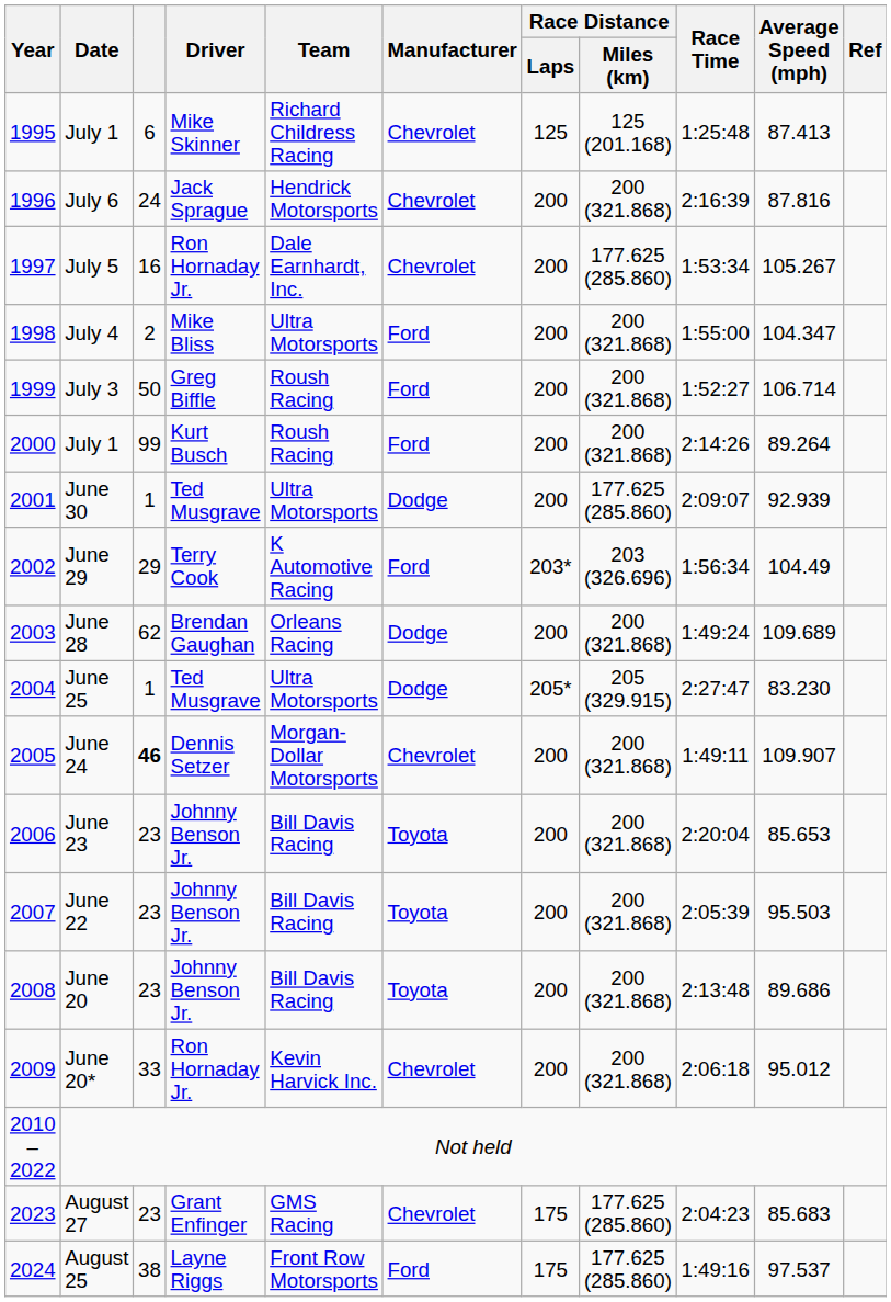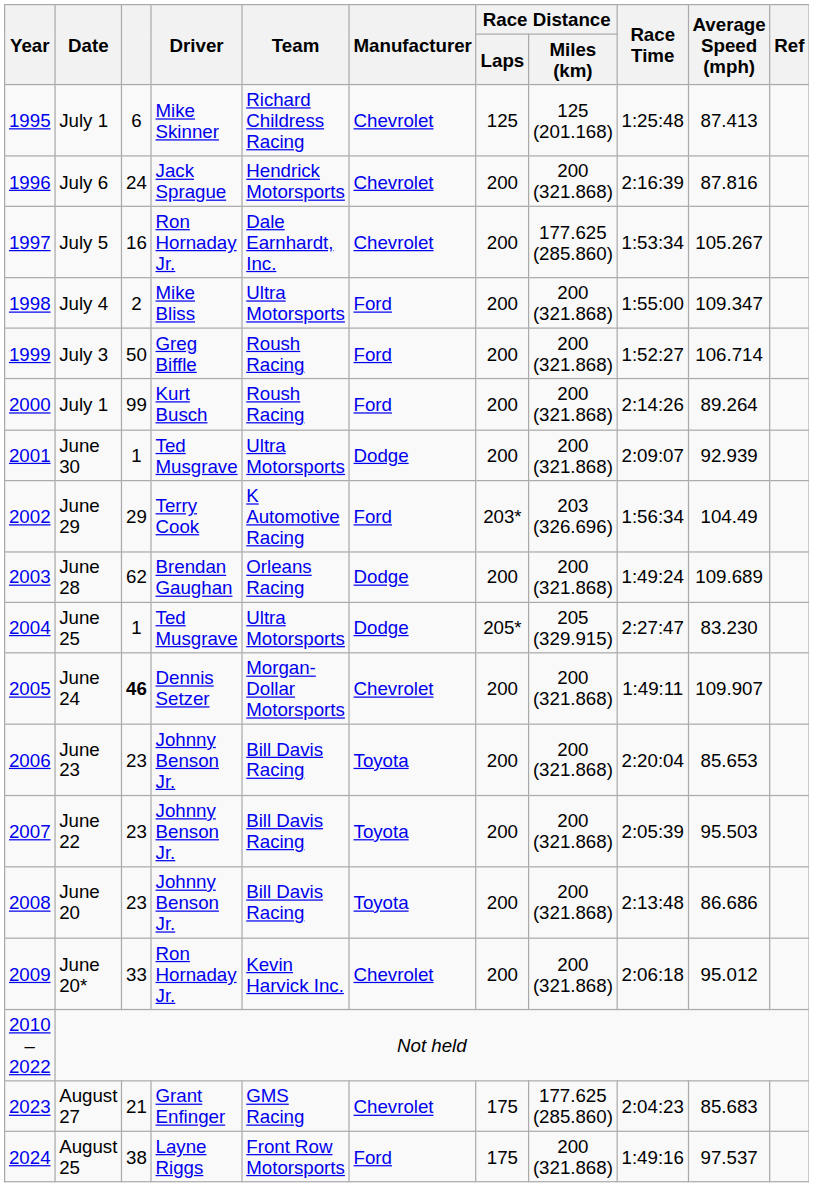 <table class="wikitable" style="font-size: 95%;">
 <tr>
 <th rowspan=2>Year</th>
 <th rowspan=2>Date</th>
 <th rowspan=2></th>
 <th rowspan=2>Driver</th>
 <th rowspan=2>Team</th>
 <th rowspan=2>Manufacturer</th>
 <th colspan=2>Race Distance</th>
 <th rowspan=2>Race Time</th>
 <th rowspan=2>Average Speed<br>(mph)</th>
 <th rowspan=2>Ref</th>
 </tr>
 <tr>
 <th>Laps</th>
 <th>Miles (km)</th>
 </tr>
 <tr>
 <td><a href='#'>1995</a></td>
 <td>July 1</td>
 <td align=center>6</td>
 <td><a href='#'>Mike Skinner</a></td>
 <td><a href='#'>Richard Childress Racing</a></td>
 <td><a href='#'>Chevrolet</a></td>
 <td align="center">125</td>
 <td align="center">125 (201.168)</td>
 <td align="center">1:25:48</td>
 <td align="center">87.413</td>
 <td align="center"></td>
 </tr>
 <tr>
 <td><a href='#'>1996</a></td>
 <td>July 6</td>
 <td align=center>24</td>
 <td><a href='#'>Jack Sprague</a></td>
 <td><a href='#'>Hendrick Motorsports</a></td>
 <td><a href='#'>Chevrolet</a></td>
 <td align="center">200</td>
 <td align="center">200 (321.868)</td>
 <td align="center">2:16:39</td>
 <td align="center">87.816</td>
 <td align="center"></td>
 </tr>
 <tr>
 <td><a href='#'>1997</a></td>
 <td>July 5</td>
 <td align=center>16</td>
 <td><a href='#'>Ron Hornaday Jr.</a></td>
 <td><a href='#'>Dale Earnhardt, Inc.</a></td>
 <td><a href='#'>Chevrolet</a></td>
 <td align="center">200</td>
 <td align=center>177.625 (285.860)</td>
 <td align="center">1:53:34</td>
 <td align="center">105.267</td>
 <td align="center"></td>
 </tr>
 <tr>
 <td><a href='#'>1998</a></td>
 <td>July 4</td>
 <td align=center>2</td>
 <td><a href='#'>Mike Bliss</a></td>
 <td><a href='#'>Ultra Motorsports</a></td>
 <td><a href='#'>Ford</a></td>
 <td align="center">200</td>
 <td align="center">200 (321.868)</td>
 <td align="center">1:55:00</td>
-<td align="center">104.347</td>
+<td align="center">109.347</td>
 <td align="center"></td>
 </tr>
 <tr>
 <td><a href='#'>1999</a></td>
 <td>July 3</td>
 <td align=center>50</td>
 <td><a href='#'>Greg Biffle</a></td>
 <td><a href='#'>Roush Racing</a></td>
 <td><a href='#'>Ford</a></td>
 <td align="center">200</td>
 <td align="center">200 (321.868)</td>
 <td align="center">1:52:27</td>
 <td align="center">106.714</td>
 <td align="center"></td>
 </tr>
 <tr>
 <td><a href='#'>2000</a></td>
 <td>July 1</td>
 <td align=center>99</td>
 <td><a href='#'>Kurt Busch</a></td>
 <td><a href='#'>Roush Racing</a></td>
 <td><a href='#'>Ford</a></td>
 <td align="center">200</td>
 <td align="center">200 (321.868)</td>
 <td align="center">2:14:26</td>
 <td align="center">89.264</td>
 <td align="center"></td>
 </tr>
 <tr>
 <td><a href='#'>2001</a></td>
 <td>June 30</td>
 <td align=center>1</td>
 <td><a href='#'>Ted Musgrave</a></td>
 <td><a href='#'>Ultra Motorsports</a></td>
 <td><a href='#'>Dodge</a></td>
 <td align="center">200</td>
-<td align=center>177.625 (285.860)</td>
+<td align="center">200 (321.868)</td>
 <td align="center">2:09:07</td>
 <td align="center">92.939</td>
 <td align="center"></td>
 </tr>
 <tr>
 <td><a href='#'>2002</a></td>
 <td>June 29</td>
 <td align=center>29</td>
 <td><a href='#'>Terry Cook</a></td>
 <td><a href='#'>K Automotive Racing</a></td>
 <td><a href='#'>Ford</a></td>
 <td align="center">203*</td>
 <td align="center">203 (326.696)</td>
 <td align="center">1:56:34</td>
 <td align="center">104.49</td>
 <td align="center"></td>
 </tr>
 <tr>
 <td><a href='#'>2003</a></td>
 <td>June 28</td>
 <td align=center>62</td>
 <td><a href='#'>Brendan Gaughan</a></td>
 <td><a href='#'>Orleans Racing</a></td>
 <td><a href='#'>Dodge</a></td>
 <td align="center">200</td>
 <td align="center">200 (321.868)</td>
 <td align="center">1:49:24</td>
 <td align="center">109.689</td>
 <td align="center"></td>
 </tr>
 <tr>
 <td><a href='#'>2004</a></td>
 <td>June 25</td>
 <td align=center>1</td>
 <td><a href='#'>Ted Musgrave</a></td>
 <td><a href='#'>Ultra Motorsports</a></td>
 <td><a href='#'>Dodge</a></td>
 <td align="center">205*</td>
 <td align="center">205 (329.915)</td>
 <td align="center">2:27:47</td>
 <td align="center">83.230</td>
 <td align="center"></td>
 </tr>
 <tr>
 <td><a href='#'>2005</a></td>
 <td>June 24</td>
 <td align=center><strong>46</strong></td>
 <td><a href='#'>Dennis Setzer</a></td>
 <td><a href='#'>Morgan-Dollar Motorsports</a></td>
 <td><a href='#'>Chevrolet</a></td>
 <td align="center">200</td>
 <td align="center">200 (321.868)</td>
 <td align="center">1:49:11</td>
 <td align="center">109.907</td>
 <td align="center"></td>
 </tr>
 <tr>
 <td><a href='#'>2006</a></td>
 <td>June 23</td>
 <td align=center>23</td>
 <td><a href='#'>Johnny Benson Jr.</a></td>
 <td><a href='#'>Bill Davis Racing</a></td>
 <td><a href='#'>Toyota</a></td>
 <td align="center">200</td>
 <td align="center">200 (321.868)</td>
 <td align="center">2:20:04</td>
 <td align="center">85.653</td>
 <td align="center"></td>
 </tr>
 <tr>
 <td><a href='#'>2007</a></td>
 <td>June 22</td>
 <td align=center>23</td>
 <td><a href='#'>Johnny Benson Jr.</a></td>
 <td><a href='#'>Bill Davis Racing</a></td>
 <td><a href='#'>Toyota</a></td>
 <td align="center">200</td>
 <td align="center">200 (321.868)</td>
 <td align="center">2:05:39</td>
 <td align="center">95.503</td>
 <td align="center"></td>
 </tr>
 <tr>
 <td><a href='#'>2008</a></td>
 <td>June 20</td>
 <td align=center>23</td>
 <td><a href='#'>Johnny Benson Jr.</a></td>
 <td><a href='#'>Bill Davis Racing</a></td>
 <td><a href='#'>Toyota</a></td>
 <td align="center">200</td>
 <td align="center">200 (321.868)</td>
 <td align="center">2:13:48</td>
-<td align="center">89.686</td>
+<td align="center">86.686</td>
 <td align="center"></td>
 </tr>
 <tr>
 <td><a href='#'>2009</a></td>
 <td>June 20*</td>
 <td align=center>33</td>
 <td><a href='#'>Ron Hornaday Jr.</a></td>
 <td><a href='#'>Kevin Harvick Inc.</a></td>
 <td><a href='#'>Chevrolet</a></td>
 <td align="center">200</td>
 <td align="center">200 (321.868)</td>
 <td align="center">2:06:18</td>
 <td align="center">95.012</td>
 <td align="center"></td>
 </tr>
 <tr>
 <td align=center><a href='#'>2010</a><br>–<br><a href='#'>2022</a></td>
 <td colspan=10 align=center><em>Not held</em></td>
 </tr>
 <tr>
 <td><a href='#'>2023</a></td>
 <td>August 27</td>
-<td align=center>23</td>
+<td align=center>21</td>
 <td><a href='#'>Grant Enfinger</a></td>
 <td><a href='#'>GMS Racing</a></td>
 <td><a href='#'>Chevrolet</a></td>
 <td align=center>175</td>
 <td align=center>177.625 (285.860)</td>
 <td align=center>2:04:23</td>
 <td align=center>85.683</td>
 <td align=center></td>
 </tr>
 <tr>
 <td><a href='#'>2024</a></td>
 <td>August 25</td>
 <td align=center>38</td>
 <td><a href='#'>Layne Riggs</a></td>
 <td><a href='#'>Front Row Motorsports</a></td>
 <td><a href='#'>Ford</a></td>
 <td align=center>175</td>
-<td align=center>177.625 (285.860)</td>
+<td align="center">200 (321.868)</td>
 <td align=center>1:49:16</td>
 <td align=center>97.537</td>
 <td align=center></td>
 </tr>
 </table>
